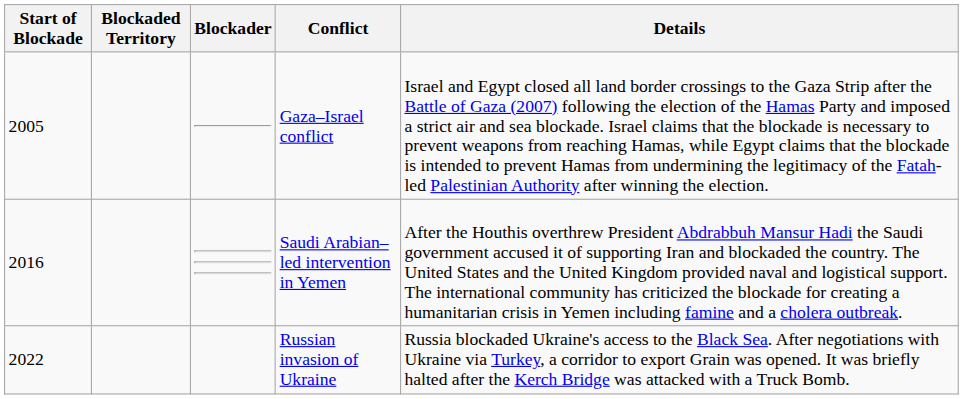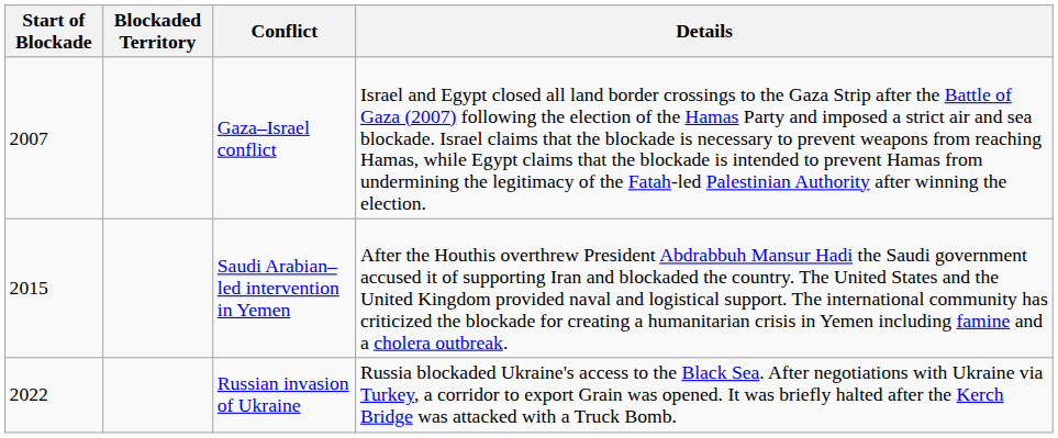 <table class="wikitable">
 <tr>
 <th>Start of Blockade</th>
 <th>Blockaded Territory</th>
-<th>Blockader</th>
 <th>Conflict</th>
 <th>Details</th>
 </tr>
 <tr>
-<td>2005</td>
+<td>2007</td>
 <td></td>
-<td><hr></td>
 <td><a href='#'>Gaza–Israel conflict</a></td>
 <td><br>Israel and Egypt closed all land border crossings to the Gaza Strip after the <a href='#'>Battle of Gaza (2007)</a> following the election of the <a href='#'>Hamas</a> Party and imposed a strict air and sea blockade. Israel claims that the blockade is necessary to prevent weapons from reaching Hamas, while Egypt claims that the blockade is intended to prevent Hamas from undermining the legitimacy of the <a href='#'>Fatah</a>-led <a href='#'>Palestinian Authority</a> after winning the election.</td>
 </tr>
 <tr>
-<td>2016</td>
+<td>2015</td>
 <td></td>
-<td><hr><hr><hr></td>
 <td><a href='#'>Saudi Arabian–led intervention in Yemen</a></td>
 <td><br>After the Houthis overthrew President <a href='#'>Abdrabbuh Mansur Hadi</a> the Saudi government accused it of supporting Iran and blockaded the country. The United States and the United Kingdom provided naval and logistical support. The international community has criticized the blockade for creating a humanitarian crisis in Yemen including <a href='#'>famine</a> and a <a href='#'>cholera outbreak</a>.</td>
 </tr>
 <tr>
 <td>2022</td>
 <td></td>
-<td></td>
 <td><a href='#'>Russian invasion of Ukraine</a></td>
 <td>Russia blockaded Ukraine's access to the <a href='#'>Black Sea</a>. After negotiations with Ukraine via <a href='#'>Turkey</a>, a corridor to export Grain was opened. It was briefly halted after the <a href='#'>Kerch Bridge</a> was attacked with a Truck Bomb.</td>
 </tr>
 </table>
